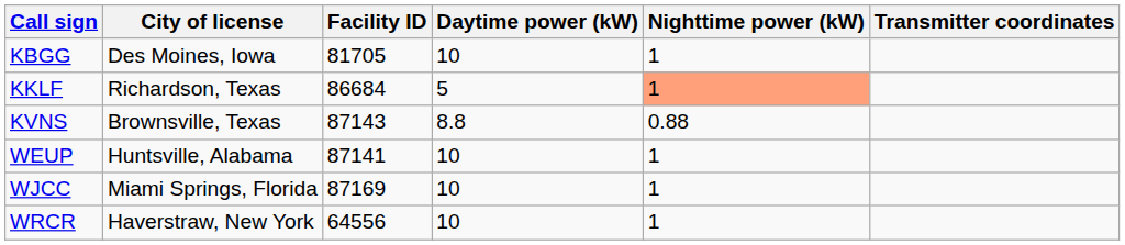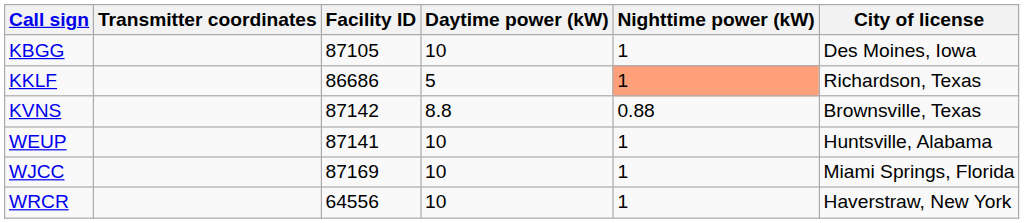 <table class="wikitable sortable">
 <tr>
 <th><a href='#'>Call sign</a></th>
-<th>City of license</th>
+<th>Transmitter coordinates</th>
 <th>Facility ID</th>
 <th>Daytime power (kW)</th>
 <th>Nighttime power (kW)</th>
-<th>Transmitter coordinates</th>
+<th>City of license</th>
 </tr>
 <tr>
 <td><a href='#'>KBGG</a></td>
-<td>Des Moines, Iowa</td>
-<td>81705</td>
+<td></td>
+<td>87105</td>
 <td>10</td>
 <td>1</td>
-<td></td>
+<td>Des Moines, Iowa</td>
 </tr>
 <tr>
 <td><a href='#'>KKLF</a></td>
-<td>Richardson, Texas</td>
-<td>86684</td>
+<td></td>
+<td>86686</td>
 <td>5</td>
 <td style="background: lightsalmon;">1</td>
-<td></td>
+<td>Richardson, Texas</td>
 </tr>
 <tr>
 <td><a href='#'>KVNS</a></td>
-<td>Brownsville, Texas</td>
-<td>87143</td>
+<td></td>
+<td>87142</td>
 <td>8.8</td>
 <td>0.88</td>
-<td></td>
+<td>Brownsville, Texas</td>
 </tr>
 <tr>
 <td><a href='#'>WEUP</a></td>
-<td>Huntsville, Alabama</td>
+<td></td>
 <td>87141</td>
 <td>10</td>
 <td>1</td>
-<td></td>
+<td>Huntsville, Alabama</td>
 </tr>
 <tr>
 <td><a href='#'>WJCC</a></td>
-<td>Miami Springs, Florida</td>
+<td></td>
 <td>87169</td>
 <td>10</td>
 <td>1</td>
-<td></td>
+<td>Miami Springs, Florida</td>
 </tr>
 <tr>
 <td><a href='#'>WRCR</a></td>
-<td>Haverstraw, New York</td>
+<td></td>
 <td>64556</td>
 <td>10</td>
 <td>1</td>
-<td></td>
+<td>Haverstraw, New York</td>
 </tr>
 </table>
